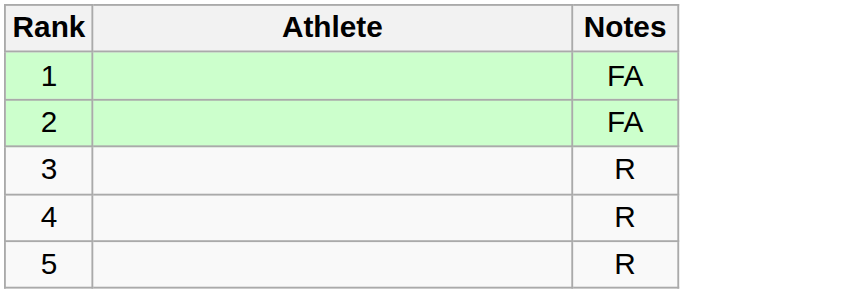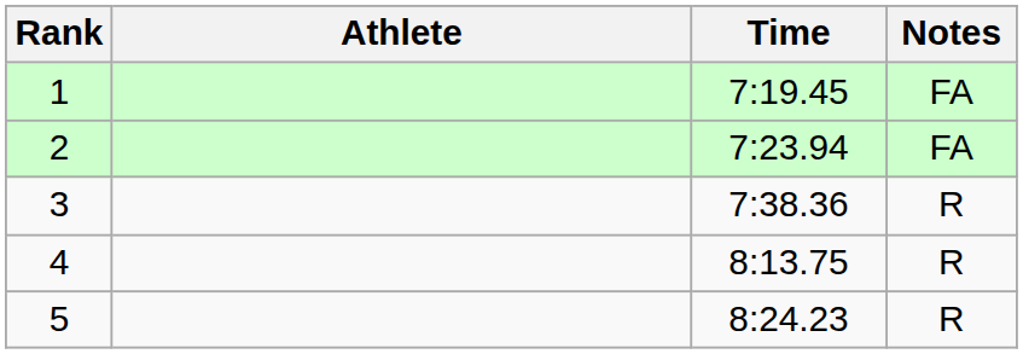 <table class=wikitable style="text-align:center">
 <tr>
 <th width=40>Rank</th>
 <th width=250>Athlete</th>
+<th width=80>Time</th>
 <th width=50>Notes</th>
 </tr>
 <tr bgcolor="ccffcc">
 <td>1</td>
 <td align=left></td>
+<td>7:19.45</td>
 <td>FA</td>
 </tr>
 <tr bgcolor="ccffcc">
 <td>2</td>
 <td align=left></td>
+<td>7:23.94</td>
 <td>FA</td>
 </tr>
 <tr>
 <td>3</td>
 <td align=left></td>
+<td>7:38.36</td>
 <td>R</td>
 </tr>
 <tr>
 <td>4</td>
 <td align=left></td>
+<td>8:13.75</td>
 <td>R</td>
 </tr>
 <tr>
 <td>5</td>
 <td align=left></td>
+<td>8:24.23</td>
 <td>R</td>
 </tr>
 </table>
